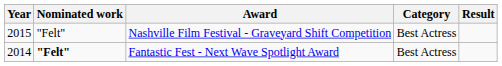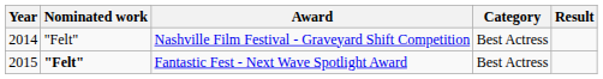 <table class="wikitable">
 <tr>
 <th>Year</th>
 <th>Nominated work</th>
 <th>Award</th>
 <th>Category</th>
 <th>Result</th>
 </tr>
 <tr>
-<td style="text-align:center;">2015</td>
+<td style="text-align:center;">2014</td>
 <td>"Felt"</td>
 <td><a href='#'>Nashville Film Festival - Graveyard Shift Competition</a></td>
 <td>Best Actress</td>
 <td></td>
 </tr>
 <tr>
-<td style="text-align:center;">2014</td>
+<td style="text-align:center;">2015</td>
 <td><strong>"Felt"</strong></td>
 <td><a href='#'>Fantastic Fest - Next Wave Spotlight Award</a></td>
 <td>Best Actress</td>
 <td></td>
 </tr>
 </table>
